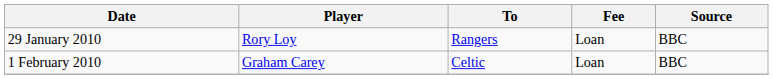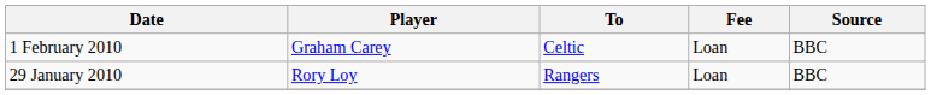 <table class="wikitable sortable" style="text-align:center; font-size:95%;width:65%; text-align:left">
 <tr>
 <th><strong>Date</strong></th>
 <th><strong>Player</strong></th>
 <th><strong>To</strong></th>
 <th><strong>Fee</strong></th>
 <th><strong>Source</strong></th>
 </tr>
 <tr>
+<td>1 February 2010</td>
+<td> <a href='#'>Graham Carey</a></td>
+<td> <a href='#'>Celtic</a></td>
+<td>Loan</td>
+<td>BBC</td>
+</tr>
+<tr>
 <td>29 January 2010</td>
 <td> <a href='#'>Rory Loy</a></td>
 <td> <a href='#'>Rangers</a></td>
 <td>Loan</td>
 <td>BBC</td>
 </tr>
 <tr>
-<td>1 February 2010</td>
-<td> <a href='#'>Graham Carey</a></td>
-<td> <a href='#'>Celtic</a></td>
-<td>Loan</td>
-<td>BBC</td>
-</tr>
-<tr>
 </tr>
 </table>
